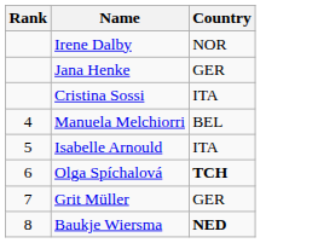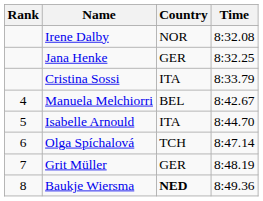 <table class="wikitable">
 <tr>
 <th>Rank</th>
 <th>Name</th>
 <th>Country</th>
+<th>Time</th>
 </tr>
 <tr>
 <td align="center"></td>
 <td><a href='#'>Irene Dalby</a></td>
 <td> NOR</td>
+<td align="center">8:32.08</td>
 </tr>
 <tr>
 <td align="center"></td>
 <td><a href='#'>Jana Henke</a></td>
 <td> GER</td>
+<td align="center">8:32.25</td>
 </tr>
 <tr>
 <td align="center"></td>
 <td><a href='#'>Cristina Sossi</a></td>
 <td> ITA</td>
+<td align="center">8:33.79</td>
 </tr>
 <tr>
 <td align="center">4</td>
 <td><a href='#'>Manuela Melchiorri</a></td>
 <td> BEL</td>
+<td align="center">8:42.67</td>
 </tr>
 <tr>
 <td align="center">5</td>
 <td><a href='#'>Isabelle Arnould</a></td>
 <td> ITA</td>
+<td align="center">8:44.70</td>
 </tr>
 <tr>
 <td align="center">6</td>
 <td><a href='#'>Olga Spíchalová</a></td>
-<td><strong> TCH</strong></td>
+<td> TCH</td>
+<td align="center">8:47.14</td>
 </tr>
 <tr>
 <td align="center">7</td>
 <td><a href='#'>Grit Müller</a></td>
 <td> GER</td>
+<td align="center">8:48.19</td>
 </tr>
 <tr>
 <td align="center">8</td>
 <td><a href='#'>Baukje Wiersma</a></td>
 <td><strong> NED</strong></td>
+<td align="center">8:49.36</td>
 </tr>
 </table>
